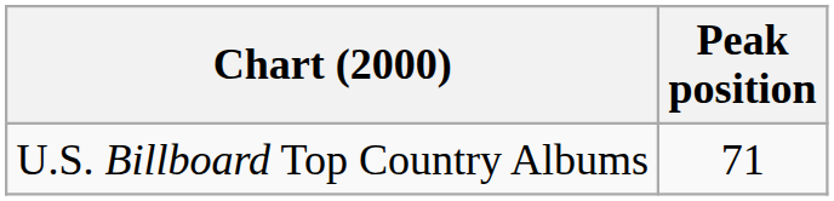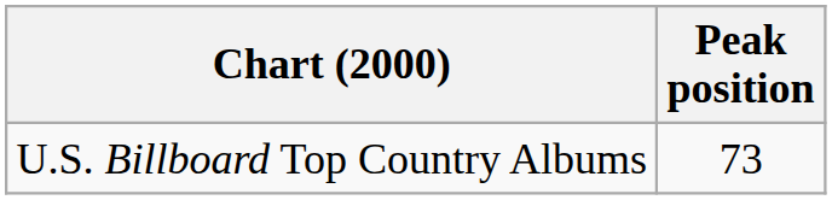 <table class="wikitable">
 <tr>
 <th>Chart (2000)</th>
 <th>Peak<br>position</th>
 </tr>
 <tr>
 <td>U.S. <em>Billboard</em> Top Country Albums</td>
-<td align="center">71</td>
+<td align="center">73</td>
 </tr>
 </table>
